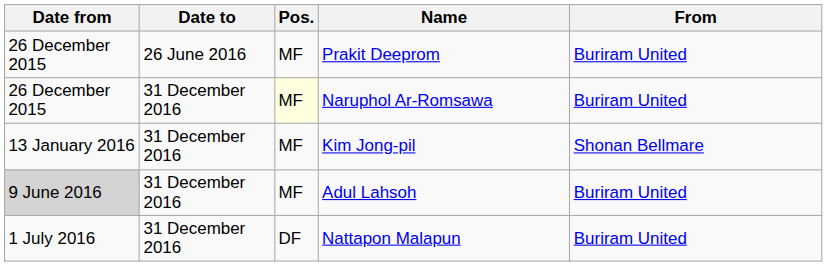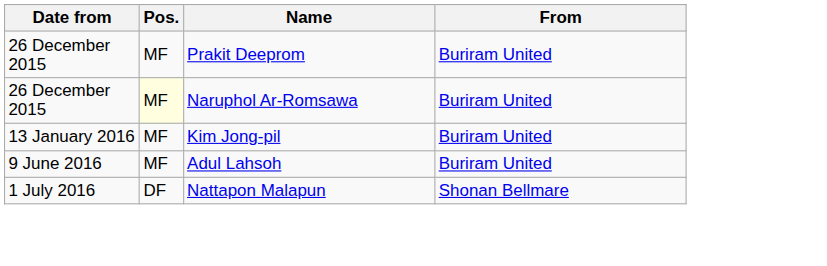 <table class="wikitable">
 <tr>
 <th width="120">Date from</th>
-<th width="120">Date to</th>
 <th>Pos.</th>
 <th width="230">Name</th>
 <th width="230">From</th>
 </tr>
 <tr>
 <td>26 December 2015</td>
-<td>26 June 2016</td>
 <td>MF</td>
 <td> <a href='#'>Prakit Deeprom</a></td>
 <td> <a href='#'>Buriram United</a></td>
 </tr>
 <tr>
 <td>26 December 2015</td>
-<td>31 December 2016</td>
 <td style="background: lightyellow;">MF</td>
 <td> <a href='#'>Naruphol Ar-Romsawa</a></td>
 <td> <a href='#'>Buriram United</a></td>
 </tr>
 <tr>
 <td>13 January 2016</td>
-<td>31 December 2016</td>
 <td>MF</td>
 <td> <a href='#'>Kim Jong-pil</a></td>
-<td> <a href='#'>Shonan Bellmare</a></td>
+<td> <a href='#'>Buriram United</a></td>
 </tr>
 <tr>
-<td style="background: lightgrey;">9 June 2016</td>
-<td>31 December 2016</td>
+<td>9 June 2016</td>
 <td>MF</td>
 <td> <a href='#'>Adul Lahsoh</a></td>
 <td> <a href='#'>Buriram United</a></td>
 </tr>
 <tr>
 <td>1 July 2016</td>
-<td>31 December 2016</td>
 <td>DF</td>
 <td> <a href='#'>Nattapon Malapun</a></td>
-<td> <a href='#'>Buriram United</a></td>
+<td> <a href='#'>Shonan Bellmare</a></td>
 </tr>
 </table>
